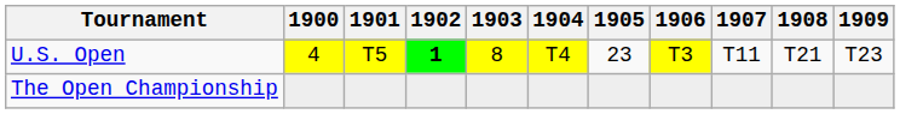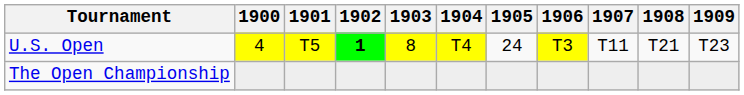 <table class="wikitable" style="font-size:95%;text-align:center;">
 <tr>
 <th>Tournament</th>
 <th>1900</th>
 <th>1901</th>
 <th>1902</th>
 <th>1903</th>
 <th>1904</th>
 <th>1905</th>
 <th>1906</th>
 <th>1907</th>
 <th>1908</th>
 <th>1909</th>
 </tr>
 <tr>
 <td align=left><a href='#'>U.S. Open</a></td>
 <td style="background:yellow;">4</td>
 <td style="background:yellow;">T5</td>
 <td style="background:lime;"><strong>1</strong></td>
 <td style="background:yellow;">8</td>
 <td style="background:yellow;">T4</td>
-<td>23</td>
+<td>24</td>
 <td style="background:yellow;">T3</td>
 <td>T11</td>
 <td>T21</td>
 <td>T23</td>
 </tr>
 <tr>
 <td align=left><a href='#'>The Open Championship</a></td>
 <td style="background:#eeeeee;"></td>
 <td style="background:#eeeeee;"></td>
 <td style="background:#eeeeee;"></td>
 <td style="background:#eeeeee;"></td>
 <td style="background:#eeeeee;"></td>
 <td style="background:#eeeeee;"></td>
 <td style="background:#eeeeee;"></td>
 <td style="background:#eeeeee;"></td>
 <td style="background:#eeeeee;"></td>
 <td style="background:#eeeeee;"></td>
 </tr>
 </table>
